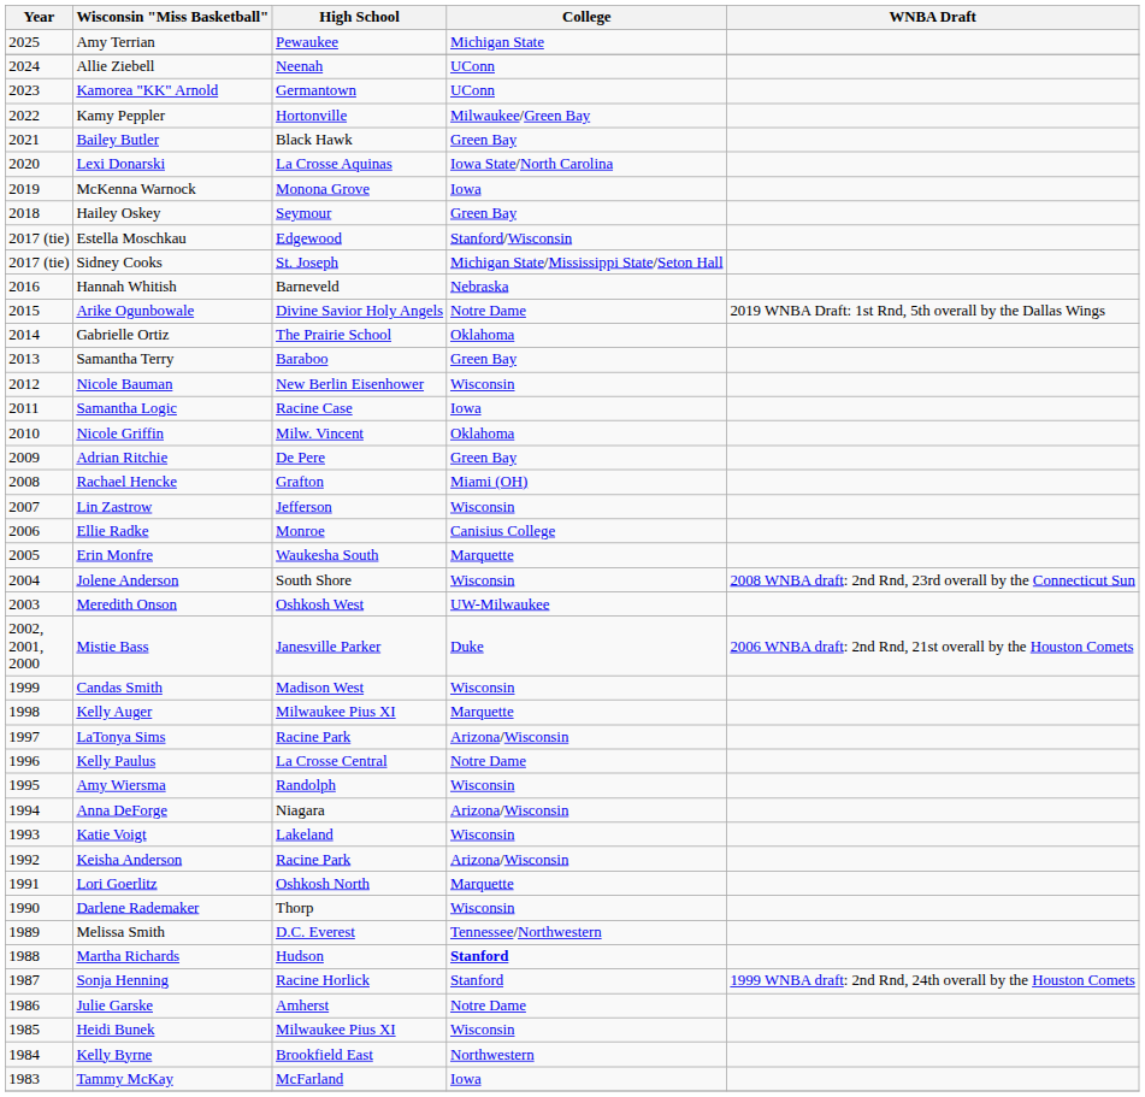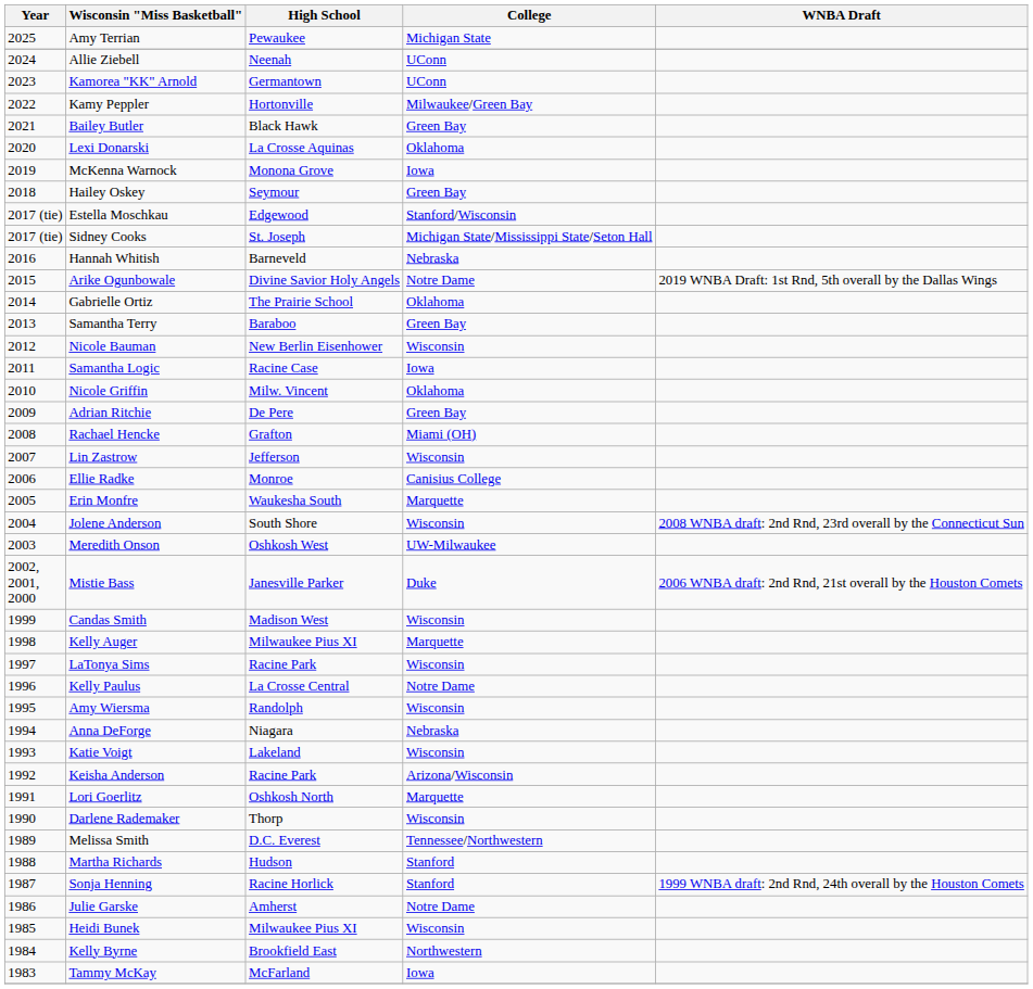 <table class="wikitable sortable">
 <tr>
 <th>Year</th>
 <th>Wisconsin "Miss Basketball"</th>
 <th>High School</th>
 <th>College</th>
 <th>WNBA Draft</th>
 </tr>
 <tr>
 <td>2025</td>
 <td>Amy Terrian</td>
 <td><a href='#'>Pewaukee</a></td>
 <td><a href='#'>Michigan State</a></td>
 <td></td>
 </tr>
 <tr>
 </tr>
 <tr>
 <td>2024</td>
 <td>Allie Ziebell</td>
 <td><a href='#'>Neenah</a></td>
 <td><a href='#'>UConn</a></td>
 <td></td>
 </tr>
 <tr>
 <td>2023</td>
 <td><a href='#'>Kamorea "KK" Arnold</a></td>
 <td><a href='#'>Germantown</a></td>
 <td><a href='#'>UConn</a></td>
 <td></td>
 </tr>
 <tr>
 <td>2022</td>
 <td>Kamy Peppler</td>
 <td><a href='#'>Hortonville</a></td>
 <td><a href='#'>Milwaukee</a>/<a href='#'>Green Bay</a></td>
 <td></td>
 </tr>
 <tr>
 <td>2021</td>
 <td><a href='#'>Bailey Butler</a></td>
 <td>Black Hawk</td>
 <td><a href='#'>Green Bay</a></td>
 <td></td>
 </tr>
 <tr>
 <td>2020</td>
 <td><a href='#'>Lexi Donarski</a></td>
 <td><a href='#'>La Crosse Aquinas</a></td>
-<td><a href='#'>Iowa State</a>/<a href='#'>North Carolina</a></td>
+<td><a href='#'>Oklahoma</a></td>
 <td></td>
 </tr>
 <tr>
 <td>2019</td>
 <td>McKenna Warnock</td>
 <td><a href='#'>Monona Grove</a></td>
 <td><a href='#'>Iowa</a></td>
 <td></td>
 </tr>
 <tr>
 <td>2018</td>
 <td>Hailey Oskey</td>
 <td><a href='#'>Seymour</a></td>
 <td><a href='#'>Green Bay</a></td>
 <td></td>
 </tr>
 <tr>
 <td>2017 (tie)</td>
 <td>Estella Moschkau</td>
 <td><a href='#'>Edgewood</a></td>
 <td><a href='#'>Stanford</a>/<a href='#'>Wisconsin</a></td>
 <td></td>
 </tr>
 <tr>
 <td>2017 (tie)</td>
 <td>Sidney Cooks</td>
 <td><a href='#'>St. Joseph</a></td>
 <td><a href='#'>Michigan State</a>/<a href='#'>Mississippi State</a>/<a href='#'>Seton Hall</a></td>
 <td></td>
 </tr>
 <tr>
 <td>2016</td>
 <td>Hannah Whitish</td>
 <td>Barneveld</td>
 <td><a href='#'>Nebraska</a></td>
 <td></td>
 </tr>
 <tr>
 <td>2015</td>
 <td><a href='#'>Arike Ogunbowale</a></td>
 <td><a href='#'>Divine Savior Holy Angels</a></td>
 <td><a href='#'>Notre Dame</a></td>
 <td>2019 WNBA Draft: 1st Rnd, 5th overall by the Dallas Wings</td>
 </tr>
 <tr --->
 <td>2014</td>
 <td>Gabrielle Ortiz</td>
 <td><a href='#'>The Prairie School</a></td>
 <td><a href='#'>Oklahoma</a></td>
 <td></td>
 </tr>
 <tr --->
 <td>2013</td>
 <td>Samantha Terry</td>
 <td><a href='#'>Baraboo</a></td>
 <td><a href='#'>Green Bay</a></td>
 <td></td>
 </tr>
 <tr --->
 <td>2012</td>
 <td><a href='#'>Nicole Bauman</a></td>
 <td><a href='#'>New Berlin Eisenhower</a></td>
 <td><a href='#'>Wisconsin</a></td>
 <td></td>
 </tr>
 <tr --->
 <td>2011</td>
 <td><a href='#'>Samantha Logic</a></td>
 <td><a href='#'>Racine Case</a></td>
 <td><a href='#'>Iowa</a></td>
 <td></td>
 </tr>
 <tr --->
 <td>2010</td>
 <td><a href='#'>Nicole Griffin</a></td>
 <td><a href='#'>Milw. Vincent</a></td>
 <td><a href='#'>Oklahoma</a></td>
 <td></td>
 </tr>
 <tr --->
 <td>2009</td>
 <td><a href='#'>Adrian Ritchie</a></td>
 <td><a href='#'>De Pere</a></td>
 <td><a href='#'>Green Bay</a></td>
 <td></td>
 </tr>
 <tr --->
 <td>2008</td>
 <td><a href='#'>Rachael Hencke</a></td>
 <td><a href='#'>Grafton</a></td>
 <td><a href='#'>Miami (OH)</a></td>
 <td></td>
 </tr>
 <tr --->
 <td>2007</td>
 <td><a href='#'>Lin Zastrow</a></td>
 <td><a href='#'>Jefferson</a></td>
 <td><a href='#'>Wisconsin</a></td>
 <td></td>
 </tr>
 <tr --->
 <td>2006</td>
 <td><a href='#'>Ellie Radke</a></td>
 <td><a href='#'>Monroe</a></td>
 <td><a href='#'>Canisius College</a></td>
 <td></td>
 </tr>
 <tr --->
 <td>2005</td>
 <td><a href='#'>Erin Monfre</a></td>
 <td><a href='#'>Waukesha South</a></td>
 <td><a href='#'>Marquette</a></td>
 <td></td>
 </tr>
 <tr --->
 <td>2004</td>
 <td><a href='#'>Jolene Anderson</a></td>
 <td>South Shore</td>
 <td><a href='#'>Wisconsin</a></td>
 <td><a href='#'>2008 WNBA draft</a>: 2nd Rnd, 23rd overall by the <a href='#'>Connecticut Sun</a></td>
 </tr>
 <tr --->
 <td>2003</td>
 <td><a href='#'>Meredith Onson</a></td>
 <td><a href='#'>Oshkosh West</a></td>
 <td><a href='#'>UW-Milwaukee</a></td>
 <td></td>
 </tr>
 <tr --->
 <td>2002,<br>2001,<br>2000</td>
 <td><a href='#'>Mistie Bass</a></td>
 <td><a href='#'>Janesville Parker</a></td>
 <td><a href='#'>Duke</a></td>
 <td><a href='#'>2006 WNBA draft</a>: 2nd Rnd, 21st overall by the <a href='#'>Houston Comets</a></td>
 </tr>
 <tr --->
 <td>1999</td>
 <td><a href='#'>Candas Smith</a></td>
 <td><a href='#'>Madison West</a></td>
 <td><a href='#'>Wisconsin</a></td>
 <td></td>
 </tr>
 <tr --->
 <td>1998</td>
 <td><a href='#'>Kelly Auger</a></td>
 <td><a href='#'>Milwaukee Pius XI</a></td>
 <td><a href='#'>Marquette</a></td>
 <td></td>
 </tr>
 <tr --->
 <td>1997</td>
 <td><a href='#'>LaTonya Sims</a></td>
 <td><a href='#'>Racine Park</a></td>
-<td><a href='#'>Arizona</a>/<a href='#'>Wisconsin</a></td>
+<td><a href='#'>Wisconsin</a></td>
 </tr>
 <tr --->
 <td>1996</td>
 <td><a href='#'>Kelly Paulus</a></td>
 <td><a href='#'>La Crosse Central</a></td>
 <td><a href='#'>Notre Dame</a></td>
 <td></td>
 </tr>
 <tr --->
 <td>1995</td>
 <td><a href='#'>Amy Wiersma</a></td>
 <td><a href='#'>Randolph</a></td>
 <td><a href='#'>Wisconsin</a></td>
 <td></td>
 </tr>
 <tr --->
 <td>1994</td>
 <td><a href='#'>Anna DeForge</a></td>
 <td>Niagara</td>
-<td><a href='#'>Arizona</a>/<a href='#'>Wisconsin</a></td>
+<td><a href='#'>Nebraska</a></td>
 <td></td>
 </tr>
 <tr --->
 <td>1993</td>
 <td><a href='#'>Katie Voigt</a></td>
 <td><a href='#'>Lakeland</a></td>
 <td><a href='#'>Wisconsin</a></td>
 <td></td>
 </tr>
 <tr --->
 <td>1992</td>
 <td><a href='#'>Keisha Anderson</a></td>
 <td><a href='#'>Racine Park</a></td>
 <td><a href='#'>Arizona</a>/<a href='#'>Wisconsin</a></td>
 <td></td>
 </tr>
 <tr --->
 <td>1991</td>
 <td><a href='#'>Lori Goerlitz</a></td>
 <td><a href='#'>Oshkosh North</a></td>
 <td><a href='#'>Marquette</a></td>
 <td></td>
 </tr>
 <tr --->
 <td>1990</td>
 <td><a href='#'>Darlene Rademaker</a></td>
 <td>Thorp</td>
 <td><a href='#'>Wisconsin</a></td>
 <td></td>
 </tr>
 <tr --->
 <td>1989</td>
 <td>Melissa Smith</td>
 <td><a href='#'>D.C. Everest</a></td>
 <td><a href='#'>Tennessee</a>/<a href='#'>Northwestern</a></td>
 <td></td>
 </tr>
 <tr --->
 <td>1988</td>
 <td><a href='#'>Martha Richards</a></td>
 <td><a href='#'>Hudson</a></td>
-<td><strong><a href='#'>Stanford</a></strong></td>
+<td><a href='#'>Stanford</a></td>
 <td></td>
 </tr>
 <tr --->
 <td>1987</td>
 <td><a href='#'>Sonja Henning</a></td>
 <td><a href='#'>Racine Horlick</a></td>
 <td><a href='#'>Stanford</a></td>
 <td><a href='#'>1999 WNBA draft</a>: 2nd Rnd, 24th overall by the <a href='#'>Houston Comets</a></td>
 </tr>
 <tr --->
 <td>1986</td>
 <td><a href='#'>Julie Garske</a></td>
 <td><a href='#'>Amherst</a></td>
 <td><a href='#'>Notre Dame</a></td>
 <td></td>
 </tr>
 <tr --->
 <td>1985</td>
 <td><a href='#'>Heidi Bunek</a></td>
 <td><a href='#'>Milwaukee Pius XI</a></td>
 <td><a href='#'>Wisconsin</a></td>
 <td></td>
 </tr>
 <tr --->
 <td>1984</td>
 <td><a href='#'>Kelly Byrne</a></td>
 <td><a href='#'>Brookfield East</a></td>
 <td><a href='#'>Northwestern</a></td>
 <td></td>
 </tr>
 <tr --->
 <td>1983</td>
 <td><a href='#'>Tammy McKay</a></td>
 <td><a href='#'>McFarland</a></td>
 <td><a href='#'>Iowa</a></td>
 <td></td>
 </tr>
 <tr --->
 </tr>
 </table>
